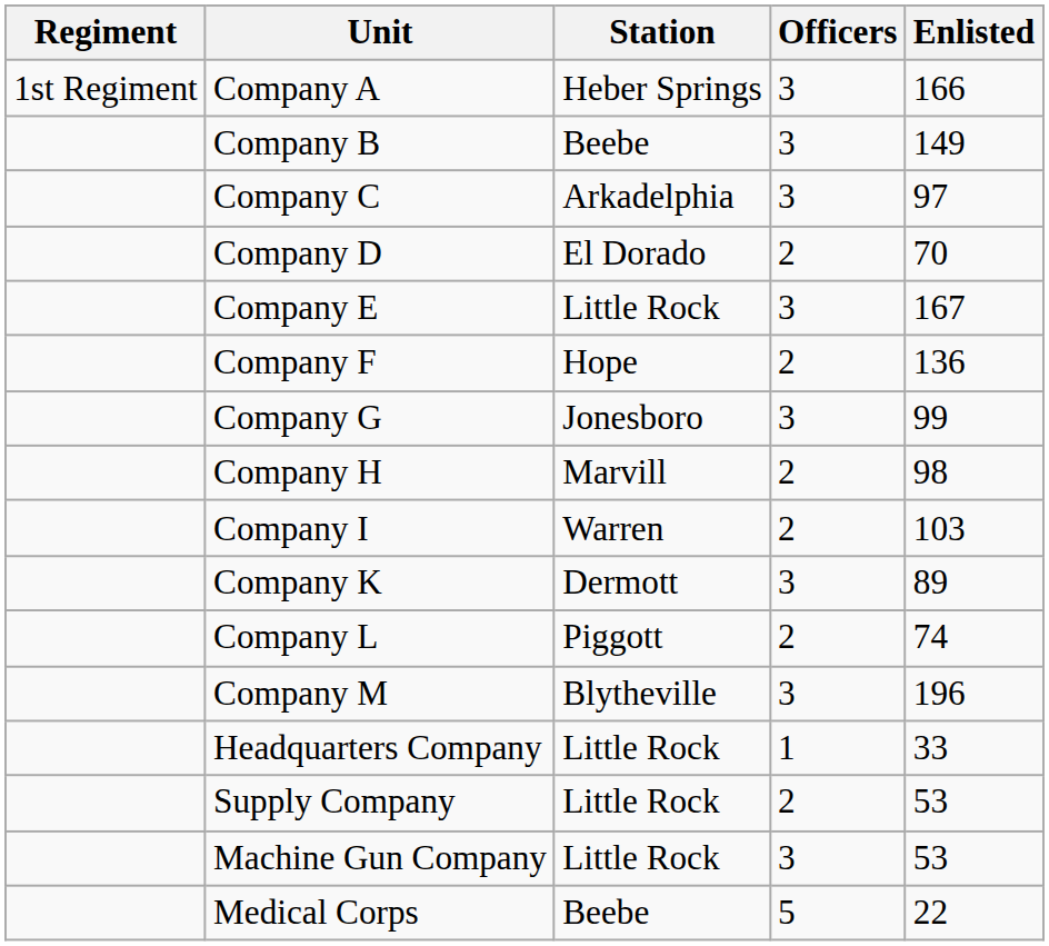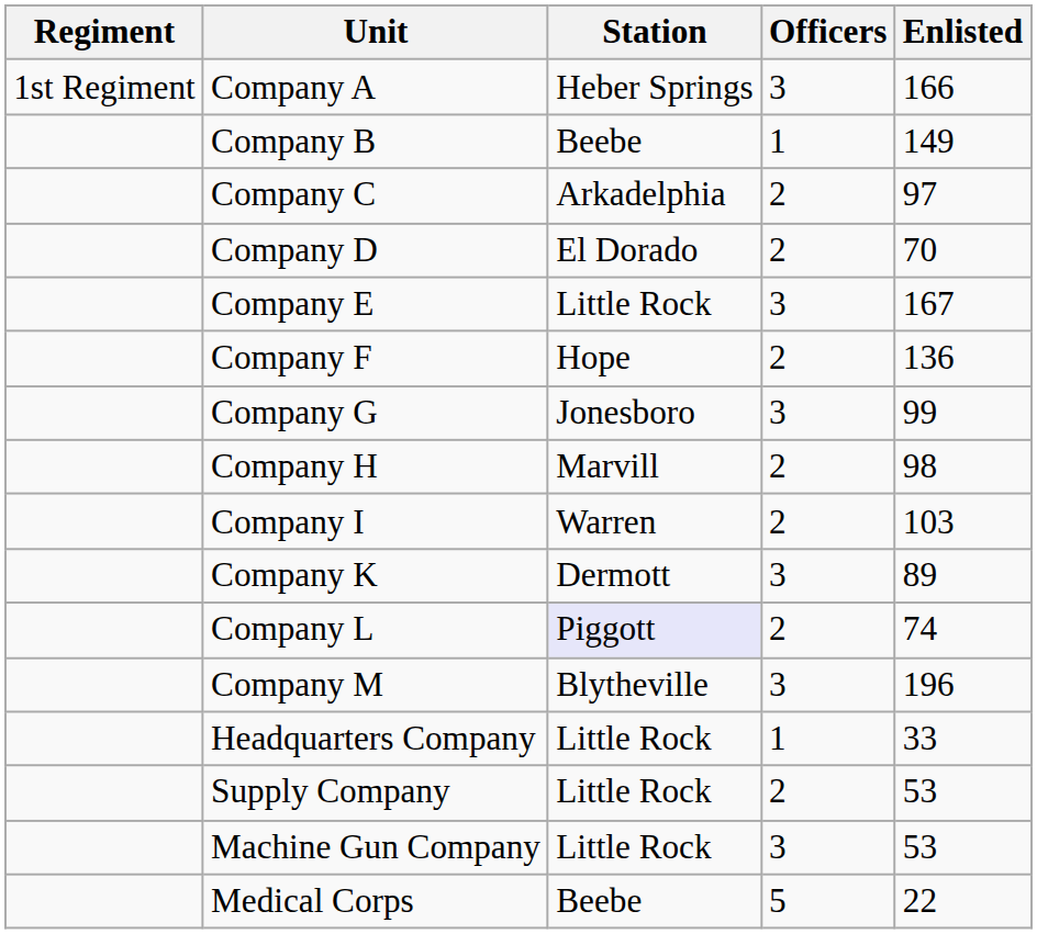 <table class="wikitable">
 <tr>
 <th>Regiment</th>
 <th>Unit</th>
 <th>Station</th>
 <th>Officers</th>
 <th>Enlisted</th>
 </tr>
 <tr>
 <td>1st Regiment</td>
 <td>Company A</td>
 <td>Heber Springs</td>
 <td>3</td>
 <td>166</td>
 </tr>
 <tr>
 <td></td>
 <td>Company B</td>
 <td>Beebe</td>
-<td>3</td>
+<td>1</td>
 <td>149</td>
 </tr>
 <tr>
 <td></td>
 <td>Company C</td>
 <td>Arkadelphia</td>
-<td>3</td>
+<td>2</td>
 <td>97</td>
 </tr>
 <tr>
 <td></td>
 <td>Company D</td>
 <td>El Dorado</td>
 <td>2</td>
 <td>70</td>
 </tr>
 <tr>
 <td></td>
 <td>Company E</td>
 <td>Little Rock</td>
 <td>3</td>
 <td>167</td>
 </tr>
 <tr>
 <td></td>
 <td>Company F</td>
 <td>Hope</td>
 <td>2</td>
 <td>136</td>
 </tr>
 <tr>
 <td></td>
 <td>Company G</td>
 <td>Jonesboro</td>
 <td>3</td>
 <td>99</td>
 </tr>
 <tr>
 <td></td>
 <td>Company H</td>
 <td>Marvill</td>
 <td>2</td>
 <td>98</td>
 </tr>
 <tr>
 <td></td>
 <td>Company I</td>
 <td>Warren</td>
 <td>2</td>
 <td>103</td>
 </tr>
 <tr>
 <td></td>
 <td>Company K</td>
 <td>Dermott</td>
 <td>3</td>
 <td>89</td>
 </tr>
 <tr>
 <td></td>
 <td>Company L</td>
-<td>Piggott</td>
+<td style="background: lavender;">Piggott</td>
 <td>2</td>
 <td>74</td>
 </tr>
 <tr>
 <td></td>
 <td>Company M</td>
 <td>Blytheville</td>
 <td>3</td>
 <td>196</td>
 </tr>
 <tr>
 <td></td>
 <td>Headquarters Company</td>
 <td>Little Rock</td>
 <td>1</td>
 <td>33</td>
 </tr>
 <tr>
 <td></td>
 <td>Supply Company</td>
 <td>Little Rock</td>
 <td>2</td>
 <td>53</td>
 </tr>
 <tr>
 <td></td>
 <td>Machine Gun Company</td>
 <td>Little Rock</td>
 <td>3</td>
 <td>53</td>
 </tr>
 <tr>
 <td></td>
 <td>Medical Corps</td>
 <td>Beebe</td>
 <td>5</td>
 <td>22</td>
 </tr>
 </table>
